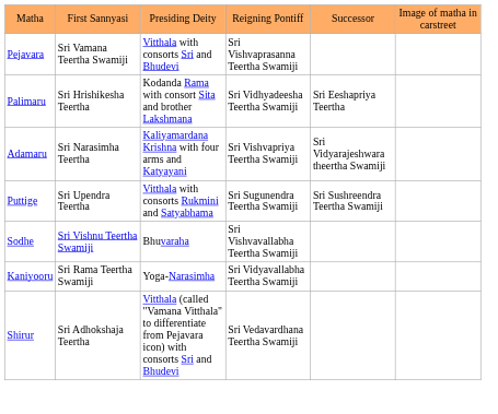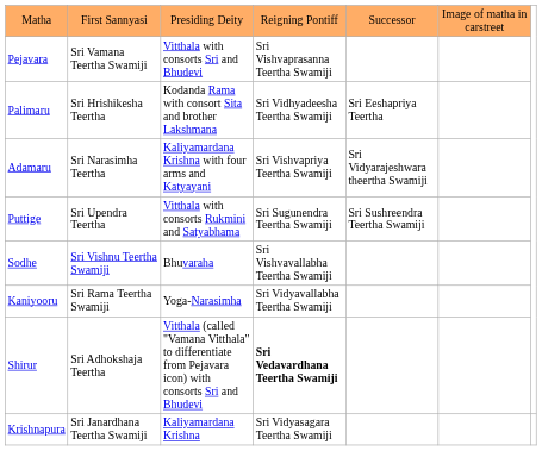 <table class="wikitable" align=center style = " background: transparent; ">
 <tr style="text-align: center;">
 <td width=60px style="background: #ffad66;">Matha</td>
 <td width=120px style="background: #ffad66;">First Sannyasi</td>
 <td width= 120px style="background: #ffad66;">Presiding Deity</td>
 <td width= 120px style="background: #ffad66;">Reigning Pontiff</td>
 <td width=120px style="background: #ffad66;">Successor</td>
 <td width=120px style="background: #ffad66;">Image of matha in carstreet</td>
 </tr>
 <tr>
 <td><a href='#'>Pejavara</a></td>
 <td>Sri Vamana Teertha Swamiji</td>
 <td><a href='#'>Vitthala</a> with consorts <a href='#'>Sri</a> and <a href='#'>Bhudevi</a></td>
 <td>Sri Vishvaprasanna Teertha Swamiji</td>
 <td></td>
 <td></td>
 </tr>
 <tr>
 <td><a href='#'>Palimaru</a></td>
 <td>Sri Hrishikesha Teertha</td>
 <td>Kodanda <a href='#'>Rama</a> with consort <a href='#'>Sita</a> and brother <a href='#'>Lakshmana</a></td>
 <td>Sri Vidhyadeesha Teertha Swamiji</td>
 <td>Sri Eeshapriya Teertha</td>
 <td></td>
 </tr>
 <tr>
 <td><a href='#'>Adamaru</a></td>
 <td>Sri Narasimha Teertha</td>
 <td><a href='#'>Kaliyamardana</a> <a href='#'>Krishna</a> with four arms and <a href='#'>Katyayani</a></td>
 <td>Sri Vishvapriya Teertha Swamiji</td>
 <td>Sri Vidyarajeshwara theertha Swamiji</td>
 <td></td>
 </tr>
 <tr>
 <td><a href='#'>Puttige</a></td>
 <td>Sri Upendra Teertha</td>
 <td><a href='#'>Vitthala</a> with consorts <a href='#'>Rukmini</a> and <a href='#'>Satyabhama</a></td>
 <td>Sri Sugunendra Teertha Swamiji</td>
 <td>Sri Sushreendra Teertha Swamiji</td>
 <td></td>
 </tr>
 <tr>
 <td><a href='#'>Sodhe</a></td>
 <td><a href='#'>Sri Vishnu Teertha Swamiji</a></td>
 <td>Bhu<a href='#'>varaha</a></td>
 <td>Sri Vishvavallabha Teertha Swamiji</td>
 <td></td>
 <td></td>
 </tr>
 <tr>
 <td><a href='#'>Kaniyooru</a></td>
 <td>Sri Rama Teertha Swamiji</td>
 <td>Yoga-<a href='#'>Narasimha</a></td>
 <td>Sri Vidyavallabha Teertha Swamiji</td>
 <td></td>
 <td></td>
 </tr>
 <tr>
 <td><a href='#'>Shirur</a></td>
 <td>Sri Adhokshaja Teertha</td>
 <td><a href='#'>Vitthala</a> (called "Vamana Vitthala" to differentiate from Pejavara icon) with consorts <a href='#'>Sri</a> and <a href='#'>Bhudevi</a></td>
-<td>Sri Vedavardhana Teertha Swamiji</td>
+<td><strong>Sri Vedavardhana Teertha Swamiji</strong></td>
+<td></td>
+<td></td>
+</tr>
+<tr>
+<td><a href='#'>Krishnapura</a></td>
+<td>Sri Janardhana Teertha Swamiji</td>
+<td><a href='#'>Kaliyamardana</a> <a href='#'>Krishna</a></td>
+<td>Sri Vidyasagara Teertha Swamiji</td>
+<td></td>
 <td></td>
 <td></td>
 </tr>
 </table>
